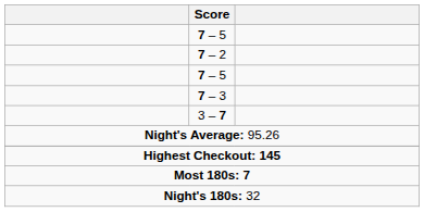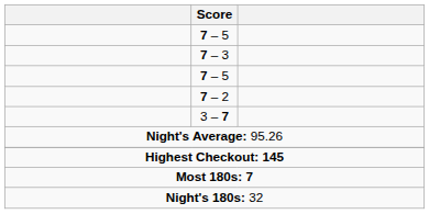 <table class=wikitable style="text-align:center">
 <tr>
 <th width=225></th>
 <th width=50>Score</th>
 <th width=225></th>
 </tr>
 <tr align=left>
 <td align=right></td>
 <td align=center><strong>7</strong> – 5</td>
 <td></td>
 </tr>
 <tr align=left>
 <td align=right></td>
-<td align=center><strong>7</strong> – 2</td>
+<td align=center><strong>7</strong> – 3</td>
 <td></td>
 </tr>
 <tr align=left>
 <td align=right></td>
 <td align=center><strong>7</strong> – 5</td>
 <td></td>
 </tr>
 <tr align=left>
 <td align=right></td>
-<td align=center><strong>7</strong> – 3</td>
+<td align=center><strong>7</strong> – 2</td>
 <td></td>
 </tr>
 <tr align=left>
 <td align=right></td>
 <td align=center>3 – <strong>7</strong></td>
 <td></td>
 </tr>
 <tr align=center>
 <td colspan="3"><strong>Night's Average:</strong> 95.26</td>
 </tr>
 <tr align=center>
 </tr>
 <tr align=center>
 <td colspan="3"><strong>Highest Checkout:</strong>  <strong>145</strong></td>
 </tr>
 <tr align=center>
 <td colspan="3"><strong>Most 180s:</strong>  <strong>7</strong></td>
 </tr>
 <tr align=center>
 <td colspan="3"><strong>Night's 180s:</strong> 32</td>
 </tr>
 </table>
